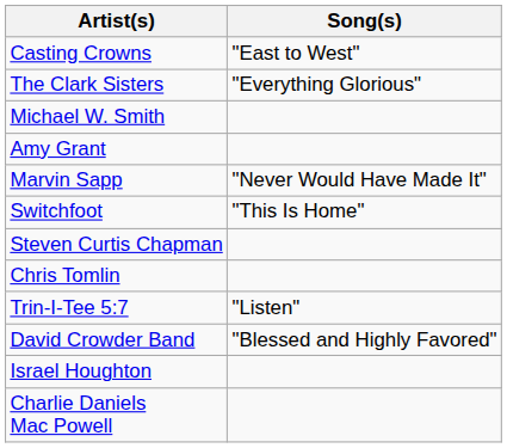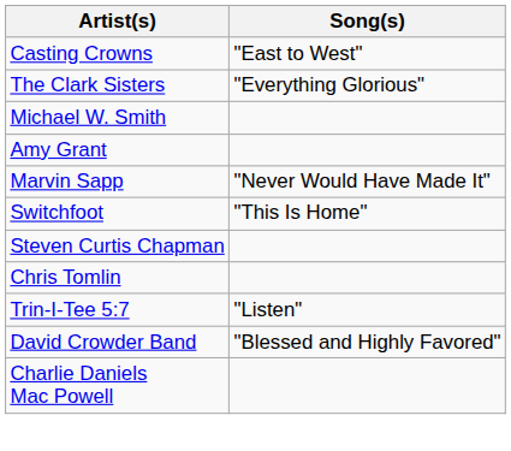 <table class="wikitable">
 <tr>
 <th>Artist(s)</th>
 <th>Song(s)</th>
 </tr>
 <tr>
 <td><a href='#'>Casting Crowns</a></td>
 <td>"East to West"</td>
 </tr>
 <tr>
 <td><a href='#'>The Clark Sisters</a></td>
 <td>"Everything Glorious"</td>
 </tr>
 <tr>
 <td><a href='#'>Michael W. Smith</a></td>
 <td></td>
 </tr>
 <tr>
 <td><a href='#'>Amy Grant</a></td>
 <td></td>
 </tr>
 <tr>
 <td><a href='#'>Marvin Sapp</a></td>
 <td>"Never Would Have Made It"</td>
 </tr>
 <tr>
 <td><a href='#'>Switchfoot</a></td>
 <td>"This Is Home"</td>
 </tr>
 <tr>
 <td><a href='#'>Steven Curtis Chapman</a></td>
 <td></td>
 </tr>
 <tr>
 <td><a href='#'>Chris Tomlin</a></td>
 <td></td>
 </tr>
 <tr>
 <td><a href='#'>Trin-I-Tee 5:7</a></td>
 <td>"Listen"</td>
 </tr>
 <tr>
 <td><a href='#'>David Crowder Band</a></td>
 <td>"Blessed and Highly Favored"</td>
 </tr>
 <tr>
-<td><a href='#'>Israel Houghton</a></td>
-<td></td>
-</tr>
-<tr>
 <td><a href='#'>Charlie Daniels</a><br><a href='#'>Mac Powell</a></td>
 <td></td>
 </tr>
 </table>
